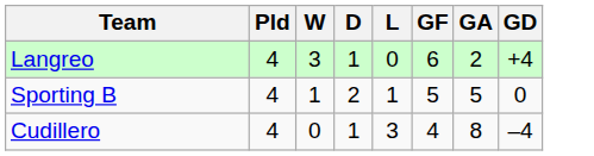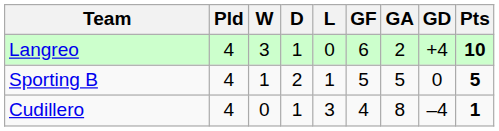 <table class="wikitable" style="text-align: center;">
 <tr>
 <th width=165>Team</th>
 <th width=20>Pld</th>
 <th width=20>W</th>
 <th width=20>D</th>
 <th width=20>L</th>
 <th width=20>GF</th>
 <th width=20>GA</th>
 <th width=20>GD</th>
+<th width=20>Pts</th>
 </tr>
 <tr bgcolor=#ccffcc>
 <td align=left><a href='#'>Langreo</a></td>
 <td>4</td>
 <td>3</td>
 <td>1</td>
 <td>0</td>
 <td>6</td>
 <td>2</td>
 <td>+4</td>
+<td><strong>10</strong></td>
 </tr>
 <tr>
 <td align=left><a href='#'>Sporting B</a></td>
 <td>4</td>
 <td>1</td>
 <td>2</td>
 <td>1</td>
 <td>5</td>
 <td>5</td>
 <td>0</td>
+<td><strong>5</strong></td>
 </tr>
 <tr>
 <td align=left><a href='#'>Cudillero</a></td>
 <td>4</td>
 <td>0</td>
 <td>1</td>
 <td>3</td>
 <td>4</td>
 <td>8</td>
 <td>–4</td>
+<td><strong>1</strong></td>
 </tr>
 </table>
